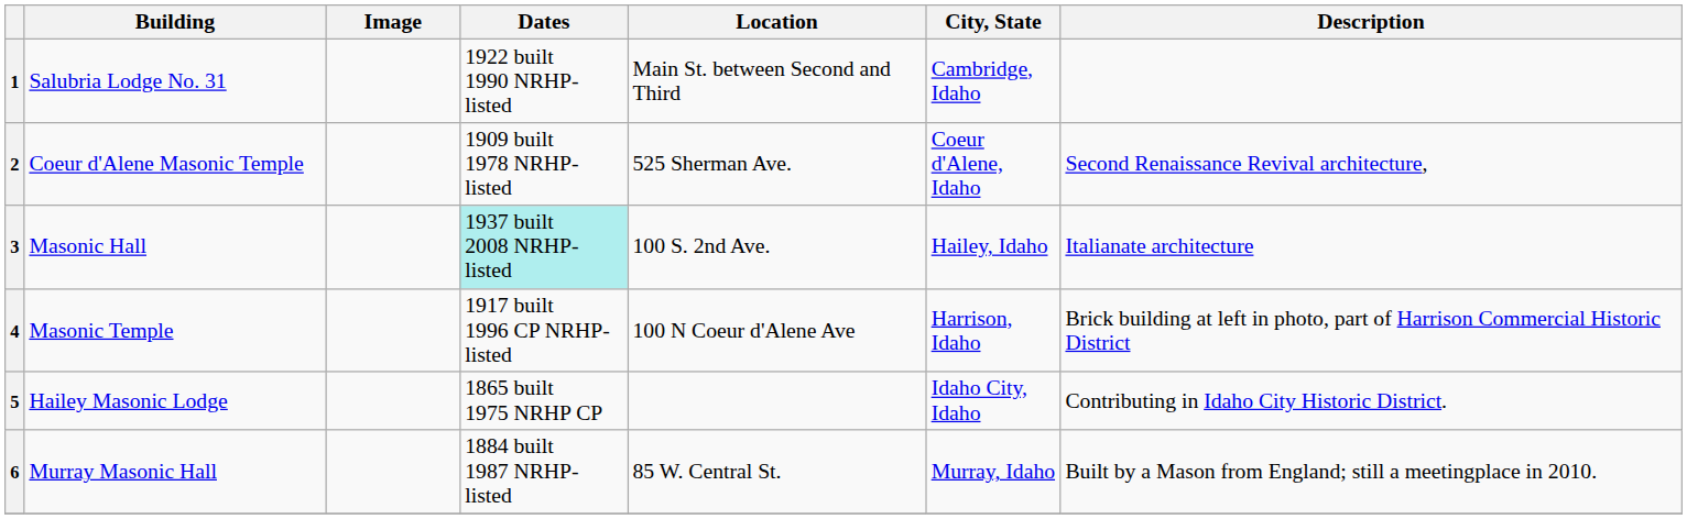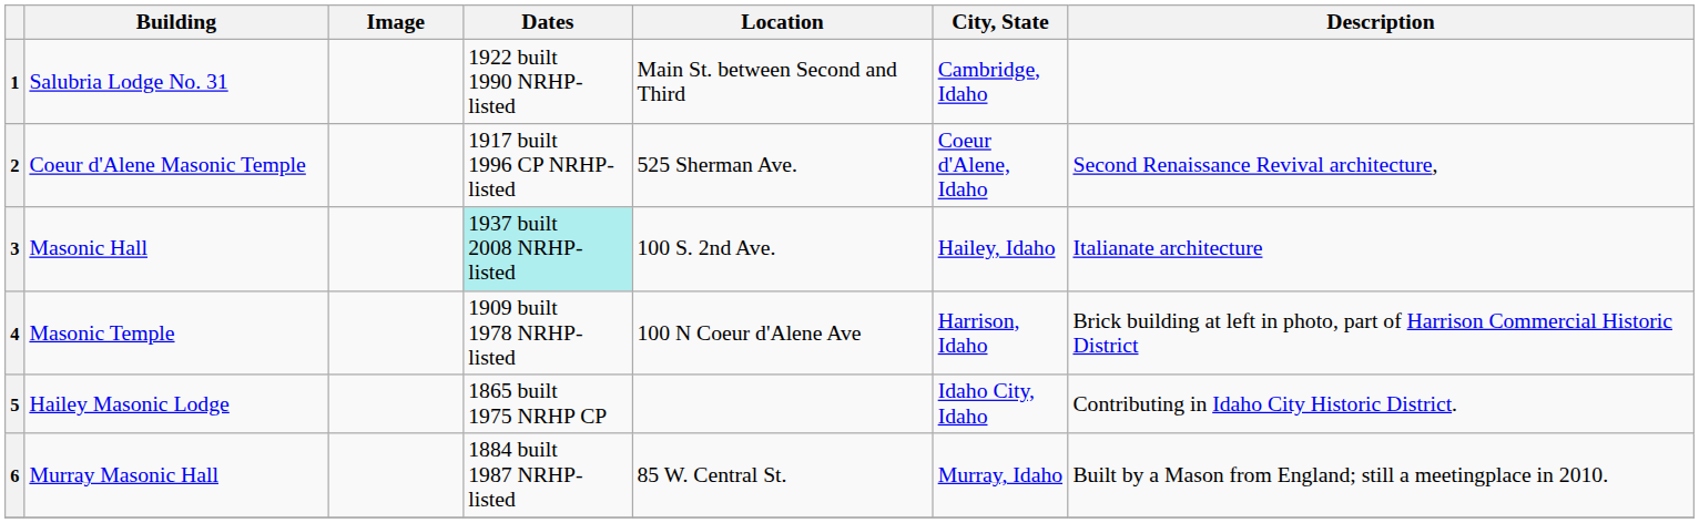 <table class="wikitable sortable" style="width:98%">
 <tr>
 <th></th>
 <th width = 18%><strong>Building</strong></th>
 <th width = 8% class="unsortable"><strong>Image</strong></th>
 <th width = 10%><strong>Dates</strong></th>
 <th><strong>Location</strong></th>
 <th width = 8%><strong>City, State</strong></th>
 <th class="unsortable"><strong>Description</strong></th>
 </tr>
 <tr ->
 <th><small>1</small></th>
 <td><a href='#'>Salubria Lodge No. 31</a></td>
 <td></td>
 <td>1922 built<br>1990 NRHP-listed</td>
 <td>Main St. between Second and Third<br><small></small></td>
 <td><a href='#'>Cambridge, Idaho</a></td>
 <td></td>
 </tr>
 <tr ->
 <th><small>2</small></th>
 <td><a href='#'>Coeur d'Alene Masonic Temple</a></td>
 <td></td>
-<td>1909 built<br>1978 NRHP-listed</td>
+<td>1917 built<br>1996 CP NRHP-listed</td>
 <td>525 Sherman Ave.<br><small></small></td>
 <td><a href='#'>Coeur d'Alene, Idaho</a></td>
 <td><a href='#'>Second Renaissance Revival architecture</a>,</td>
 </tr>
 <tr ->
 <th><small>3</small></th>
 <td><a href='#'>Masonic Hall</a></td>
 <td></td>
 <td style="background: paleturquoise;">1937 built<br>2008 NRHP-listed</td>
 <td>100 S. 2nd Ave.<br><small></small></td>
 <td><a href='#'>Hailey, Idaho</a></td>
 <td><a href='#'>Italianate architecture</a></td>
 </tr>
 <tr ->
 <th><small>4</small></th>
 <td><a href='#'>Masonic Temple</a></td>
 <td></td>
-<td>1917 built<br>1996 CP NRHP-listed</td>
+<td>1909 built<br>1978 NRHP-listed</td>
 <td>100 N Coeur d'Alene Ave<br><small></small></td>
 <td><a href='#'>Harrison, Idaho</a></td>
 <td>Brick building at left in photo, part of <a href='#'>Harrison Commercial Historic District</a></td>
 </tr>
 <tr ->
 <th><small>5</small></th>
 <td><a href='#'>Hailey Masonic Lodge</a></td>
 <td></td>
 <td>1865 built<br>1975 NRHP CP</td>
 <td></td>
 <td><a href='#'>Idaho City, Idaho</a></td>
 <td>Contributing in <a href='#'>Idaho City Historic District</a>.</td>
 </tr>
 <tr>
 <th><small>6</small></th>
 <td><a href='#'>Murray Masonic Hall</a></td>
 <td></td>
 <td>1884 built<br>1987 NRHP-listed</td>
 <td>85 W. Central St.<br><small></small></td>
 <td><a href='#'>Murray, Idaho</a></td>
 <td>Built by a Mason from England; still a meetingplace in 2010.</td>
 </tr>
 <tr ->
 </tr>
 </table>
